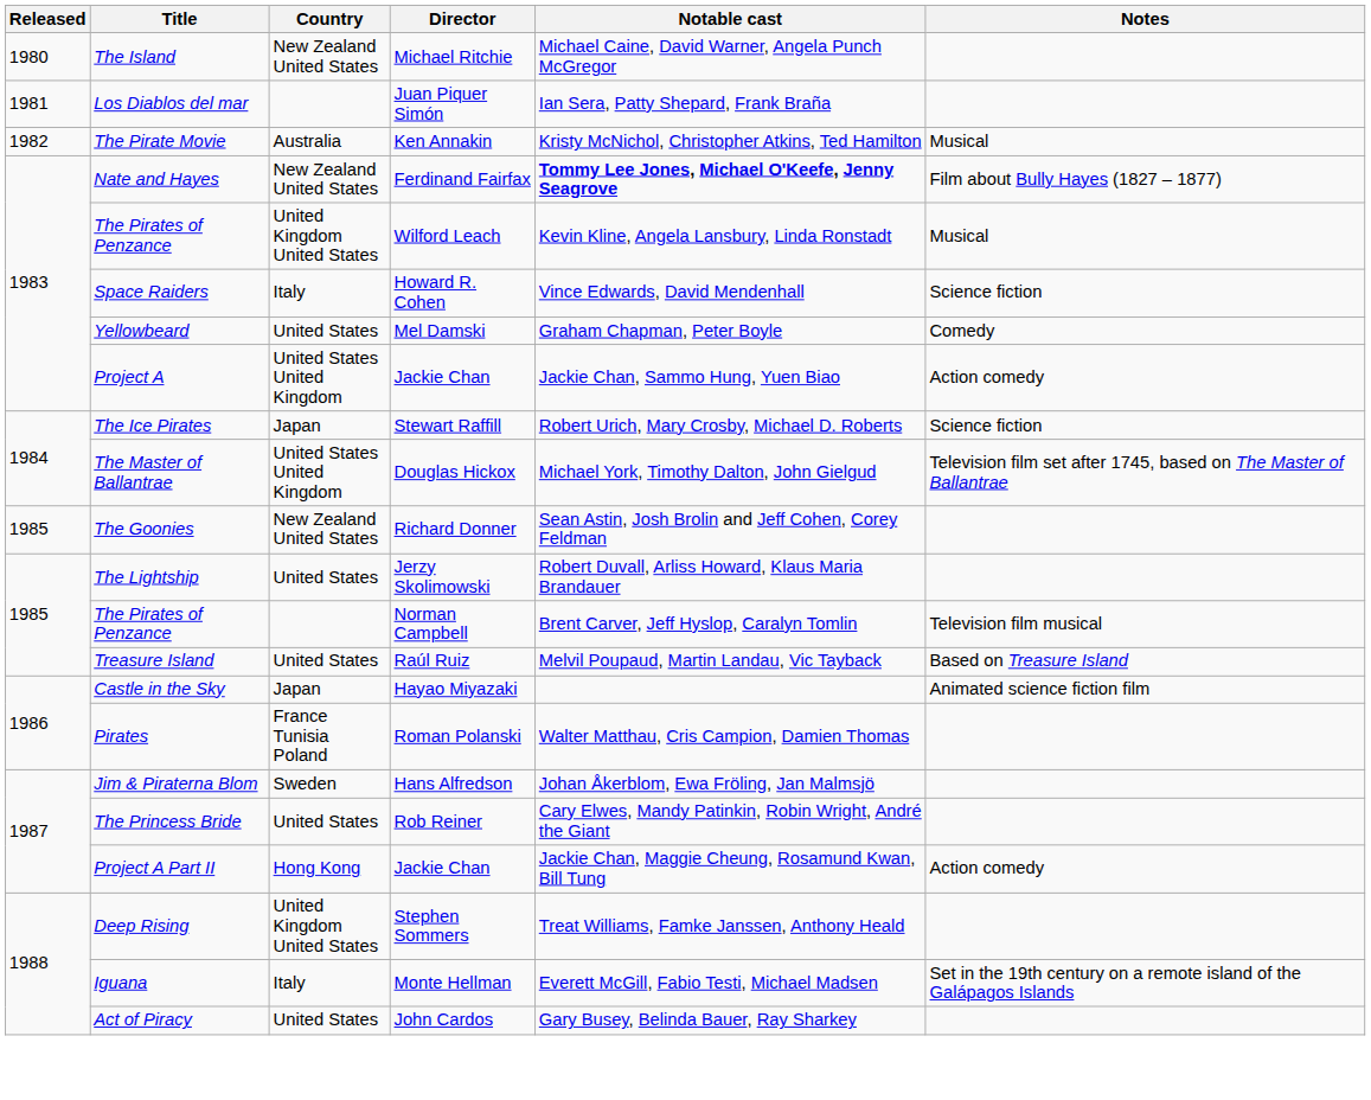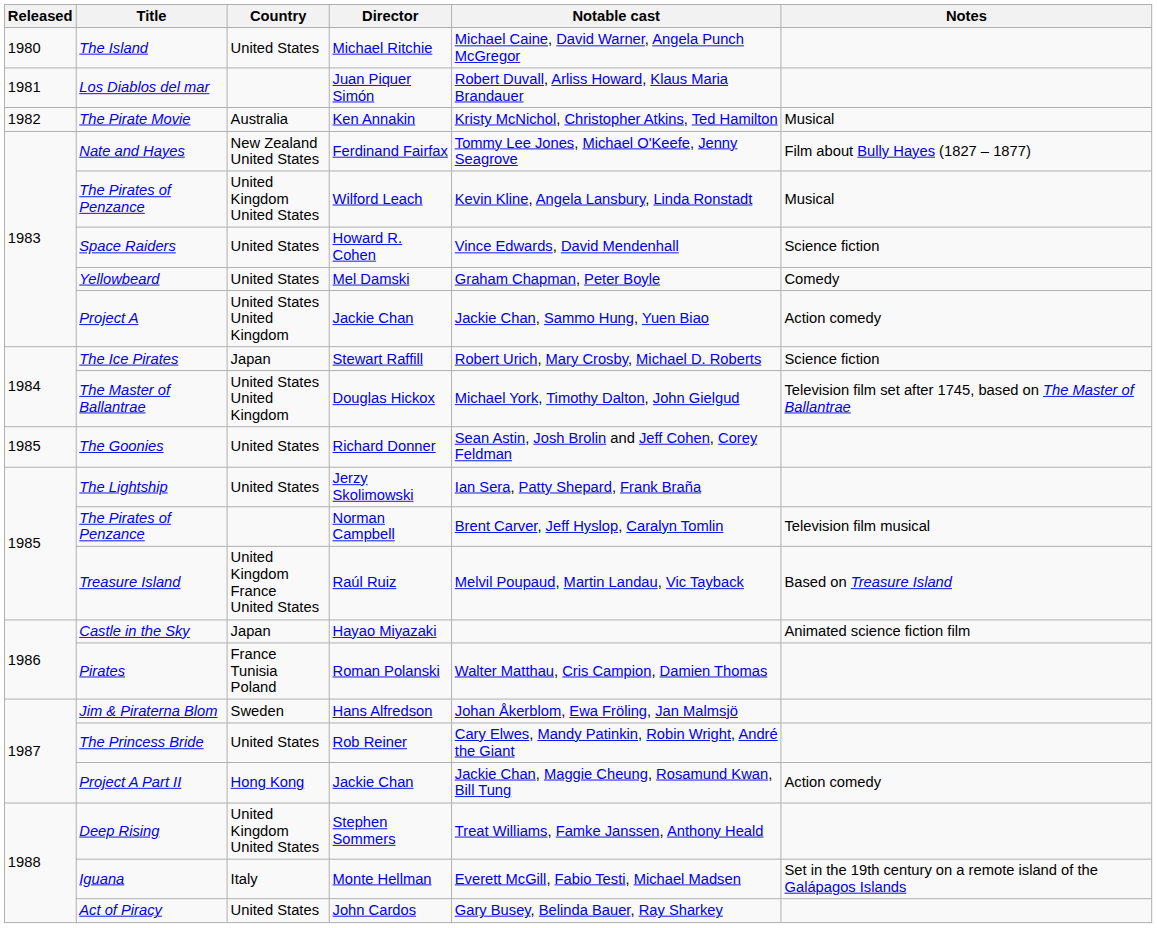 <table class="wikitable sortable">
 <tr>
 <th>Released</th>
 <th>Title</th>
 <th>Country</th>
 <th>Director</th>
 <th>Notable cast</th>
 <th>Notes</th>
 </tr>
 <tr>
 <td>1980</td>
 <td><em><a href='#'>The Island</a></em></td>
-<td>New Zealand<br>United States</td>
+<td>United States</td>
 <td><a href='#'>Michael Ritchie</a></td>
 <td><a href='#'>Michael Caine</a>, <a href='#'>David Warner</a>, <a href='#'>Angela Punch McGregor</a></td>
 <td></td>
 </tr>
 <tr>
 <td>1981</td>
 <td><em><a href='#'>Los Diablos del mar</a></em></td>
 <td></td>
 <td><a href='#'>Juan Piquer Simón</a></td>
-<td><a href='#'>Ian Sera</a>, <a href='#'>Patty Shepard</a>, <a href='#'>Frank Braña</a></td>
+<td><a href='#'>Robert Duvall</a>, <a href='#'>Arliss Howard</a>, <a href='#'>Klaus Maria Brandauer</a></td>
 <td></td>
 </tr>
 <tr>
 <td>1982</td>
 <td><em><a href='#'>The Pirate Movie</a></em></td>
 <td>Australia</td>
 <td><a href='#'>Ken Annakin</a></td>
 <td><a href='#'>Kristy McNichol</a>, <a href='#'>Christopher Atkins</a>, <a href='#'>Ted Hamilton</a></td>
 <td>Musical</td>
 </tr>
 <tr>
 <td rowspan="5">1983</td>
 <td><em><a href='#'>Nate and Hayes</a></em></td>
 <td>New Zealand<br>United States</td>
 <td><a href='#'>Ferdinand Fairfax</a></td>
-<td><strong><a href='#'>Tommy Lee Jones</a>, <a href='#'>Michael O'Keefe</a>, <a href='#'>Jenny Seagrove</a></strong></td>
+<td><a href='#'>Tommy Lee Jones</a>, <a href='#'>Michael O'Keefe</a>, <a href='#'>Jenny Seagrove</a></td>
 <td>Film about <a href='#'>Bully Hayes</a> (1827 – 1877)</td>
 </tr>
 <tr>
 <td><em><a href='#'>The Pirates of Penzance</a></em></td>
 <td>United Kingdom<br>United States</td>
 <td><a href='#'>Wilford Leach</a></td>
 <td><a href='#'>Kevin Kline</a>, <a href='#'>Angela Lansbury</a>, <a href='#'>Linda Ronstadt</a></td>
 <td>Musical</td>
 </tr>
 <tr>
 <td><em><a href='#'>Space Raiders</a></em></td>
-<td>Italy</td>
+<td>United States</td>
 <td><a href='#'>Howard R. Cohen</a></td>
 <td><a href='#'>Vince Edwards</a>, <a href='#'>David Mendenhall</a></td>
 <td>Science fiction</td>
 </tr>
 <tr>
 <td><em><a href='#'>Yellowbeard</a></em></td>
 <td>United States</td>
 <td><a href='#'>Mel Damski</a></td>
 <td><a href='#'>Graham Chapman</a>, <a href='#'>Peter Boyle</a></td>
 <td>Comedy</td>
 </tr>
 <tr>
 <td><em><a href='#'>Project A</a></em></td>
 <td>United States<br>United Kingdom</td>
 <td><a href='#'>Jackie Chan</a></td>
 <td><a href='#'>Jackie Chan</a>, <a href='#'>Sammo Hung</a>, <a href='#'>Yuen Biao</a></td>
 <td>Action comedy</td>
 </tr>
 <tr>
 <td rowspan="2">1984</td>
 <td><em><a href='#'>The Ice Pirates</a></em></td>
 <td>Japan</td>
 <td><a href='#'>Stewart Raffill</a></td>
 <td><a href='#'>Robert Urich</a>, <a href='#'>Mary Crosby</a>, <a href='#'>Michael D. Roberts</a></td>
 <td>Science fiction</td>
 </tr>
 <tr>
 <td><em><a href='#'>The Master of Ballantrae</a></em></td>
 <td>United States<br>United Kingdom</td>
 <td><a href='#'>Douglas Hickox</a></td>
 <td><a href='#'>Michael York</a>, <a href='#'>Timothy Dalton</a>, <a href='#'>John Gielgud</a></td>
 <td>Television film set after 1745, based on <em><a href='#'>The Master of Ballantrae</a></em></td>
 </tr>
 <tr>
 <td>1985</td>
 <td><em><a href='#'>The Goonies</a></em></td>
-<td>New Zealand<br>United States</td>
+<td>United States</td>
 <td><a href='#'>Richard Donner</a></td>
 <td><a href='#'>Sean Astin</a>, <a href='#'>Josh Brolin</a> and <a href='#'>Jeff Cohen</a>, <a href='#'>Corey Feldman</a></td>
 </tr>
 <tr>
 <td rowspan="3">1985</td>
 <td><em><a href='#'>The Lightship</a></em></td>
 <td>United States</td>
 <td><a href='#'>Jerzy Skolimowski</a></td>
-<td><a href='#'>Robert Duvall</a>, <a href='#'>Arliss Howard</a>, <a href='#'>Klaus Maria Brandauer</a></td>
+<td><a href='#'>Ian Sera</a>, <a href='#'>Patty Shepard</a>, <a href='#'>Frank Braña</a></td>
 <td></td>
 </tr>
 <tr>
 <td><em><a href='#'>The Pirates of Penzance</a></em></td>
 <td></td>
 <td><a href='#'>Norman Campbell</a></td>
 <td><a href='#'>Brent Carver</a>, <a href='#'>Jeff Hyslop</a>, <a href='#'>Caralyn Tomlin</a></td>
 <td>Television film musical</td>
 </tr>
 <tr>
 <td><em><a href='#'>Treasure Island</a></em></td>
-<td>United States</td>
+<td>United Kingdom<br>France<br>United States</td>
 <td><a href='#'>Raúl Ruiz</a></td>
 <td><a href='#'>Melvil Poupaud</a>, <a href='#'>Martin Landau</a>, <a href='#'>Vic Tayback</a></td>
 <td>Based on <em><a href='#'>Treasure Island</a></em></td>
 </tr>
 <tr>
 <td rowspan="2">1986</td>
 <td><em><a href='#'>Castle in the Sky</a></em></td>
 <td>Japan</td>
 <td><a href='#'>Hayao Miyazaki</a></td>
 <td></td>
 <td>Animated science fiction film</td>
 </tr>
 <tr>
 <td><em><a href='#'>Pirates</a></em></td>
 <td>France<br>Tunisia<br>Poland</td>
 <td><a href='#'>Roman Polanski</a></td>
 <td><a href='#'>Walter Matthau</a>, <a href='#'>Cris Campion</a>, <a href='#'>Damien Thomas</a></td>
 <td></td>
 </tr>
 <tr>
 <td rowspan="3">1987</td>
 <td><em><a href='#'>Jim & Piraterna Blom</a></em></td>
 <td>Sweden</td>
 <td><a href='#'>Hans Alfredson</a></td>
 <td><a href='#'>Johan Åkerblom</a>, <a href='#'>Ewa Fröling</a>, <a href='#'>Jan Malmsjö</a></td>
 <td></td>
 </tr>
 <tr>
 <td><em><a href='#'>The Princess Bride</a></em></td>
 <td>United States</td>
 <td><a href='#'>Rob Reiner</a></td>
 <td><a href='#'>Cary Elwes</a>, <a href='#'>Mandy Patinkin</a>, <a href='#'>Robin Wright</a>, <a href='#'>André the Giant</a></td>
 </tr>
 <tr>
 <td><em><a href='#'>Project A Part II</a></em></td>
 <td><a href='#'>Hong Kong</a></td>
 <td><a href='#'>Jackie Chan</a></td>
 <td><a href='#'>Jackie Chan</a>, <a href='#'>Maggie Cheung</a>, <a href='#'>Rosamund Kwan</a>, <a href='#'>Bill Tung</a></td>
 <td>Action comedy</td>
 </tr>
 <tr>
 <td rowspan="3">1988</td>
 <td><em><a href='#'>Deep Rising</a></em></td>
 <td>United Kingdom<br>United States</td>
 <td><a href='#'>Stephen Sommers</a></td>
 <td><a href='#'>Treat Williams</a>, <a href='#'>Famke Janssen</a>, <a href='#'>Anthony Heald</a></td>
 <td></td>
 </tr>
 <tr>
 <td><em><a href='#'>Iguana</a></em></td>
 <td>Italy</td>
 <td><a href='#'>Monte Hellman</a></td>
 <td><a href='#'>Everett McGill</a>, <a href='#'>Fabio Testi</a>, <a href='#'>Michael Madsen</a></td>
 <td>Set in the 19th century on a remote island of the <a href='#'>Galápagos Islands</a></td>
 </tr>
 <tr>
 <td><em><a href='#'>Act of Piracy</a></em></td>
 <td>United States</td>
 <td><a href='#'>John Cardos</a></td>
 <td><a href='#'>Gary Busey</a>, <a href='#'>Belinda Bauer</a>, <a href='#'>Ray Sharkey</a></td>
 <td></td>
 </tr>
 </table>
